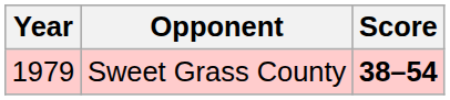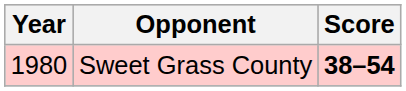 <table class="wikitable sortable">
 <tr>
 <th>Year</th>
 <th>Opponent</th>
 <th>Score</th>
 </tr>
 <tr style="background:#fcc">
-<td>1979</td>
+<td>1980</td>
 <td>Sweet Grass County</td>
 <td><strong>38–54</strong></td>
 </tr>
 </table>
